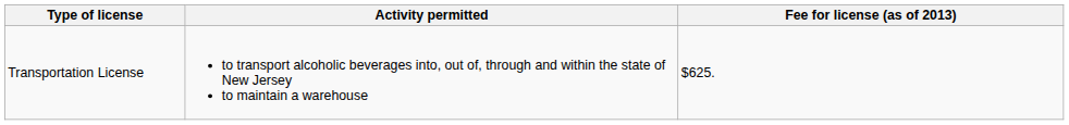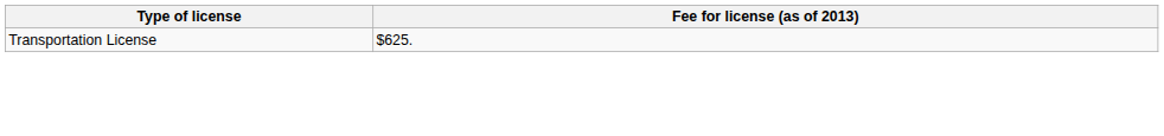 <table class="wikitable mw-collapsible" style="width:100%">
 <tr>
 <th width="160">Type of license</th>
-<th width="450">Activity permitted</th>
 <th width="350">Fee for license (as of 2013)</th>
 </tr>
 <tr>
 <td>Transportation License</td>
-<td><br><ul><li>to transport alcoholic beverages into, out of, through and within the state of New Jersey</li><li>to maintain a warehouse</li></ul></td>
 <td>$625.</td>
 </tr>
 </table>
